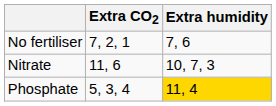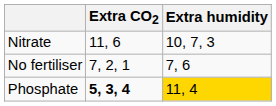 <table class="wikitable">
 <tr>
 <th></th>
 <th>Extra CO<sub>2</sub></th>
 <th>Extra humidity</th>
 </tr>
 <tr>
+<td>Nitrate</td>
+<td>11, 6</td>
+<td>10, 7, 3</td>
+</tr>
+<tr>
 <td>No fertiliser</td>
 <td>7, 2, 1</td>
 <td>7, 6</td>
 </tr>
 <tr>
-<td>Nitrate</td>
-<td>11, 6</td>
-<td>10, 7, 3</td>
-</tr>
-<tr>
 <td>Phosphate</td>
-<td>5, 3, 4</td>
+<td><strong>5, 3, 4</strong></td>
 <td style="background: gold;">11, 4</td>
 </tr>
 </table>
